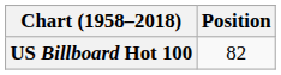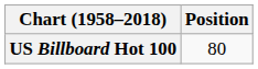 <table class="wikitable plainrowheaders" style="text-align:center">
 <tr>
 <th>Chart (1958–2018)</th>
 <th>Position</th>
 </tr>
 <tr>
 <th scope="row">US <em>Billboard</em> Hot 100</th>
-<td>82</td>
+<td>80</td>
 </tr>
 </table>
